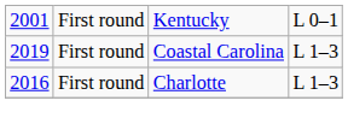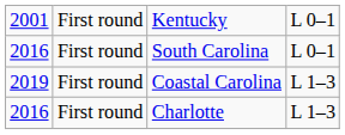 <table class="wikitable">
 <tr>
 <td><a href='#'>2001</a></td>
 <td>First round</td>
 <td><a href='#'>Kentucky</a></td>
+<td>L 0–1</td>
+</tr>
+<tr>
+<td><a href='#'>2016</a></td>
+<td>First round</td>
+<td><a href='#'>South Carolina</a></td>
 <td>L 0–1</td>
 </tr>
 <tr>
 <td><a href='#'>2019</a></td>
 <td>First round</td>
 <td><a href='#'>Coastal Carolina</a></td>
 <td>L 1–3</td>
 </tr>
 <tr>
 <td><a href='#'>2016</a></td>
 <td>First round</td>
 <td><a href='#'>Charlotte</a></td>
 <td>L 1–3</td>
 </tr>
 <tr>
 </tr>
 </table>
